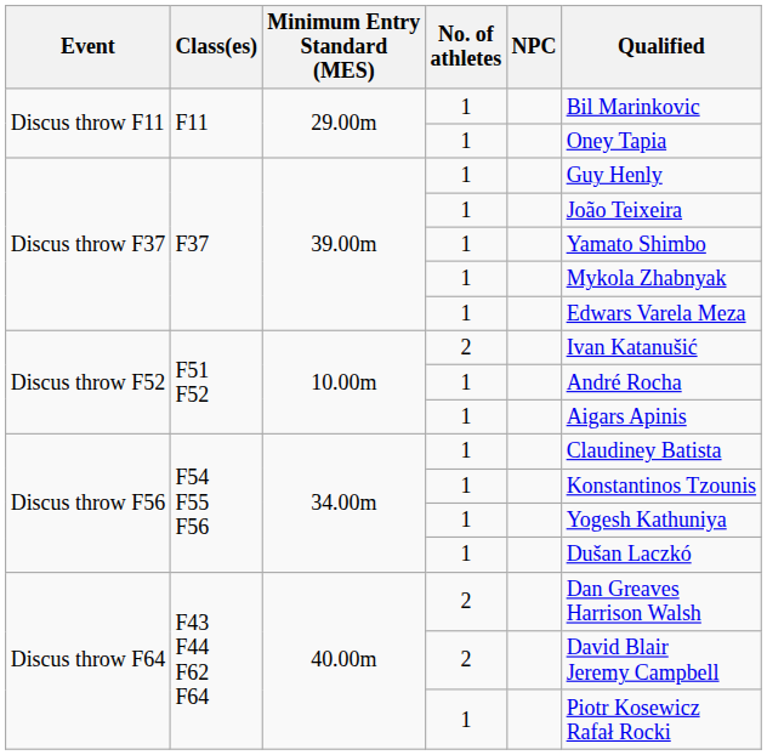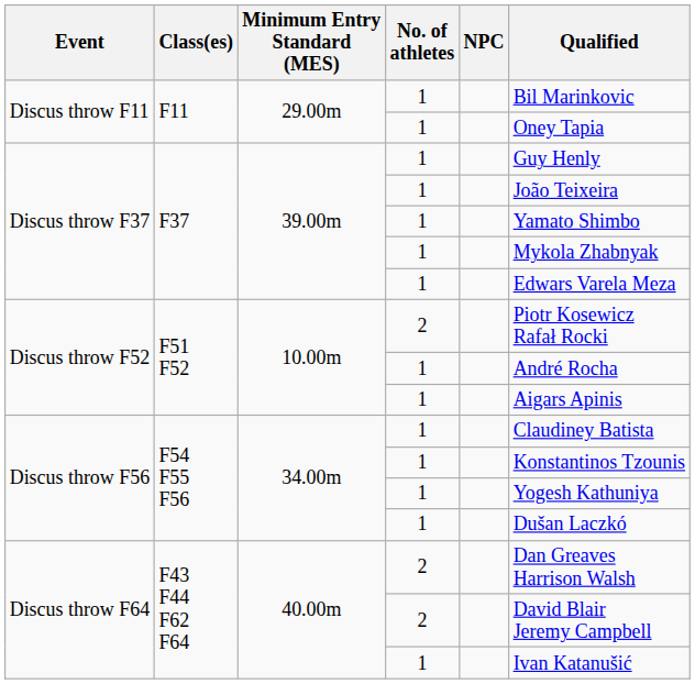 <table class="wikitable">
 <tr>
 <th>Event</th>
 <th>Class(es)</th>
 <th>Minimum Entry<br>Standard<br>(MES)</th>
 <th>No. of<br>athletes</th>
 <th>NPC</th>
 <th>Qualified</th>
 </tr>
 <tr>
 <td rowspan=2>Discus throw F11</td>
 <td rowspan=2>F11</td>
 <td rowspan=2 align=center>29.00m</td>
 <td align=center>1</td>
 <td></td>
 <td><a href='#'>Bil Marinkovic</a></td>
 </tr>
 <tr>
 <td align=center>1</td>
 <td></td>
 <td><a href='#'>Oney Tapia</a></td>
 </tr>
 <tr>
 <td rowspan=5>Discus throw F37</td>
 <td rowspan=5>F37</td>
 <td rowspan=5 align=center>39.00m</td>
 <td align=center>1</td>
 <td></td>
 <td><a href='#'>Guy Henly</a></td>
 </tr>
 <tr>
 <td align=center>1</td>
 <td></td>
 <td><a href='#'>João Teixeira</a></td>
 </tr>
 <tr>
 <td align=center>1</td>
 <td></td>
 <td><a href='#'>Yamato Shimbo</a></td>
 </tr>
 <tr>
 <td align=center>1</td>
 <td></td>
 <td><a href='#'>Mykola Zhabnyak</a></td>
 </tr>
 <tr>
 <td align=center>1</td>
 <td></td>
 <td><a href='#'>Edwars Varela Meza</a></td>
 </tr>
 <tr>
 <td rowspan=3>Discus throw F52</td>
 <td rowspan=3>F51<br>F52</td>
 <td rowspan=3 align=center>10.00m</td>
 <td align=center>2</td>
 <td></td>
-<td><a href='#'>Ivan Katanušić</a></td>
+<td><a href='#'>Piotr Kosewicz</a><br><a href='#'>Rafał Rocki</a></td>
 </tr>
 <tr>
 <td align=center>1</td>
 <td></td>
 <td><a href='#'>André Rocha</a></td>
 </tr>
 <tr>
 <td align=center>1</td>
 <td></td>
 <td><a href='#'>Aigars Apinis</a></td>
 </tr>
 <tr>
 <td rowspan=4>Discus throw F56</td>
 <td rowspan=4>F54<br>F55<br>F56</td>
 <td rowspan=4 align=center>34.00m</td>
 <td align=center>1</td>
 <td></td>
 <td><a href='#'>Claudiney Batista</a></td>
 </tr>
 <tr>
 <td align=center>1</td>
 <td></td>
 <td><a href='#'>Konstantinos Tzounis</a></td>
 </tr>
 <tr>
 <td align=center>1</td>
 <td></td>
 <td><a href='#'>Yogesh Kathuniya</a></td>
 </tr>
 <tr>
 <td align=center>1</td>
 <td></td>
 <td><a href='#'>Dušan Laczkó</a></td>
 </tr>
 <tr>
 <td rowspan=3>Discus throw F64</td>
 <td rowspan=3>F43<br>F44<br>F62<br>F64</td>
 <td rowspan=3 align=center>40.00m</td>
 <td align=center>2</td>
 <td></td>
 <td><a href='#'>Dan Greaves</a><br><a href='#'>Harrison Walsh</a></td>
 </tr>
 <tr>
 <td align=center>2</td>
 <td></td>
 <td><a href='#'>David Blair</a><br><a href='#'>Jeremy Campbell</a></td>
 </tr>
 <tr>
 <td align=center>1</td>
 <td></td>
-<td><a href='#'>Piotr Kosewicz</a><br><a href='#'>Rafał Rocki</a></td>
+<td><a href='#'>Ivan Katanušić</a></td>
 </tr>
 </table>
